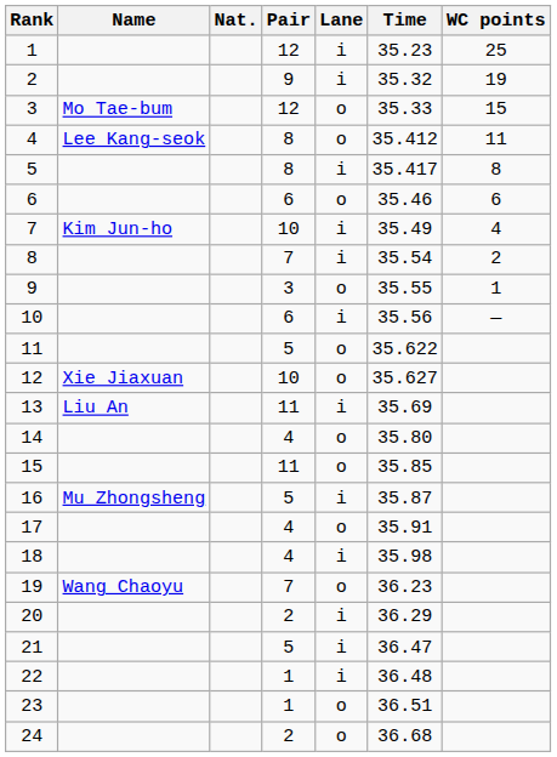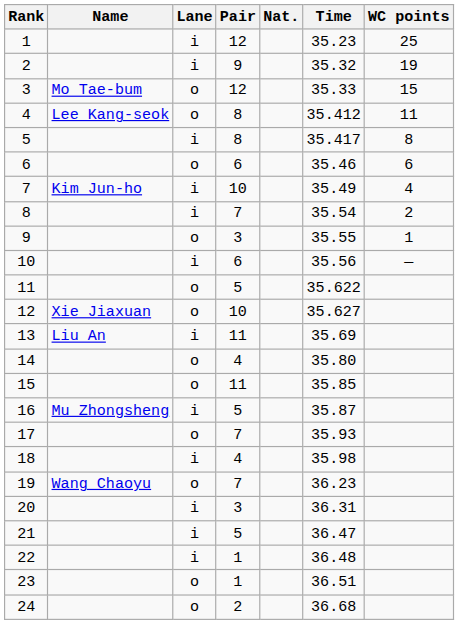 <table class="wikitable sortable" style="text-align:center">
 <tr>
 <th>Rank</th>
 <th>Name</th>
+<th>Lane</th>
+<th>Pair</th>
 <th>Nat.</th>
-<th>Pair</th>
-<th>Lane</th>
 <th>Time</th>
 <th>WC points</th>
 </tr>
 <tr>
 <td>1</td>
 <td align=left></td>
+<td>i</td>
+<td>12</td>
 <td></td>
-<td>12</td>
-<td>i</td>
 <td>35.23</td>
 <td>25</td>
 </tr>
 <tr>
 <td>2</td>
 <td align=left></td>
+<td>i</td>
+<td>9</td>
 <td></td>
-<td>9</td>
-<td>i</td>
 <td>35.32</td>
 <td>19</td>
 </tr>
 <tr>
 <td>3</td>
 <td align=left><a href='#'>Mo Tae-bum</a></td>
+<td>o</td>
+<td>12</td>
 <td></td>
-<td>12</td>
-<td>o</td>
 <td>35.33</td>
 <td>15</td>
 </tr>
 <tr>
 <td>4</td>
 <td align=left><a href='#'>Lee Kang-seok</a></td>
+<td>o</td>
+<td>8</td>
 <td></td>
-<td>8</td>
-<td>o</td>
 <td>35.412</td>
 <td>11</td>
 </tr>
 <tr>
 <td>5</td>
 <td align=left></td>
+<td>i</td>
+<td>8</td>
 <td></td>
-<td>8</td>
-<td>i</td>
 <td>35.417</td>
 <td>8</td>
 </tr>
 <tr>
 <td>6</td>
 <td align=left></td>
+<td>o</td>
+<td>6</td>
 <td></td>
-<td>6</td>
-<td>o</td>
 <td>35.46</td>
 <td>6</td>
 </tr>
 <tr>
 <td>7</td>
 <td align=left><a href='#'>Kim Jun-ho</a></td>
+<td>i</td>
+<td>10</td>
 <td></td>
-<td>10</td>
-<td>i</td>
 <td>35.49</td>
 <td>4</td>
 </tr>
 <tr>
 <td>8</td>
 <td align=left></td>
+<td>i</td>
+<td>7</td>
 <td></td>
-<td>7</td>
-<td>i</td>
 <td>35.54</td>
 <td>2</td>
 </tr>
 <tr>
 <td>9</td>
 <td align=left></td>
+<td>o</td>
+<td>3</td>
 <td></td>
-<td>3</td>
-<td>o</td>
 <td>35.55</td>
 <td>1</td>
 </tr>
 <tr>
 <td>10</td>
 <td align=left></td>
+<td>i</td>
+<td>6</td>
 <td></td>
-<td>6</td>
-<td>i</td>
 <td>35.56</td>
 <td>—</td>
 </tr>
 <tr>
 <td>11</td>
 <td align=left></td>
+<td>o</td>
+<td>5</td>
 <td></td>
-<td>5</td>
-<td>o</td>
 <td>35.622</td>
 <td></td>
 </tr>
 <tr>
 <td>12</td>
 <td align=left><a href='#'>Xie Jiaxuan</a></td>
+<td>o</td>
+<td>10</td>
 <td></td>
-<td>10</td>
-<td>o</td>
 <td>35.627</td>
 <td></td>
 </tr>
 <tr>
 <td>13</td>
 <td align=left><a href='#'>Liu An</a></td>
+<td>i</td>
+<td>11</td>
 <td></td>
-<td>11</td>
-<td>i</td>
 <td>35.69</td>
 <td></td>
 </tr>
 <tr>
 <td>14</td>
 <td align=left></td>
+<td>o</td>
+<td>4</td>
 <td></td>
-<td>4</td>
-<td>o</td>
 <td>35.80</td>
 <td></td>
 </tr>
 <tr>
 <td>15</td>
 <td align=left></td>
+<td>o</td>
+<td>11</td>
 <td></td>
-<td>11</td>
-<td>o</td>
 <td>35.85</td>
 <td></td>
 </tr>
 <tr>
 <td>16</td>
 <td align=left><a href='#'>Mu Zhongsheng</a></td>
+<td>i</td>
+<td>5</td>
 <td></td>
-<td>5</td>
-<td>i</td>
 <td>35.87</td>
 <td></td>
 </tr>
 <tr>
 <td>17</td>
 <td align=left></td>
+<td>o</td>
+<td>7</td>
 <td></td>
-<td>4</td>
-<td>o</td>
-<td>35.91</td>
+<td>35.93</td>
 <td></td>
 </tr>
 <tr>
 <td>18</td>
 <td align=left></td>
+<td>i</td>
+<td>4</td>
 <td></td>
-<td>4</td>
-<td>i</td>
 <td>35.98</td>
 <td></td>
 </tr>
 <tr>
 <td>19</td>
 <td align=left><a href='#'>Wang Chaoyu</a></td>
+<td>o</td>
+<td>7</td>
 <td></td>
-<td>7</td>
-<td>o</td>
 <td>36.23</td>
 <td></td>
 </tr>
 <tr>
 <td>20</td>
 <td align=left></td>
+<td>i</td>
+<td>3</td>
 <td></td>
-<td>2</td>
-<td>i</td>
-<td>36.29</td>
+<td>36.31</td>
 <td></td>
 </tr>
 <tr>
 <td>21</td>
 <td align=left></td>
+<td>i</td>
+<td>5</td>
 <td></td>
-<td>5</td>
-<td>i</td>
 <td>36.47</td>
 <td></td>
 </tr>
 <tr>
 <td>22</td>
 <td align=left></td>
+<td>i</td>
+<td>1</td>
 <td></td>
-<td>1</td>
-<td>i</td>
 <td>36.48</td>
 <td></td>
 </tr>
 <tr>
 <td>23</td>
 <td align=left></td>
+<td>o</td>
+<td>1</td>
 <td></td>
-<td>1</td>
-<td>o</td>
 <td>36.51</td>
 <td></td>
 </tr>
 <tr>
 <td>24</td>
 <td align=left></td>
+<td>o</td>
+<td>2</td>
 <td></td>
-<td>2</td>
-<td>o</td>
 <td>36.68</td>
 <td></td>
 </tr>
 </table>
